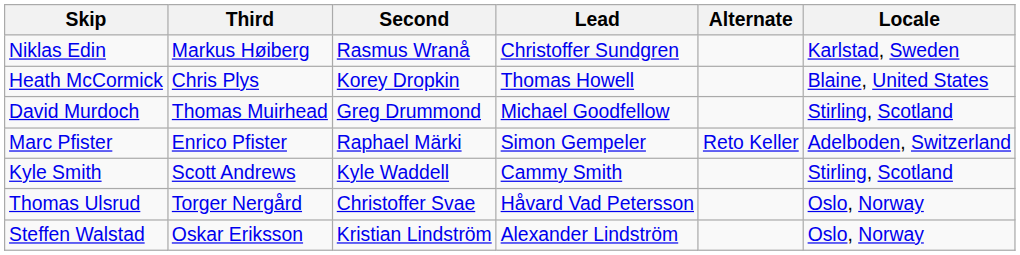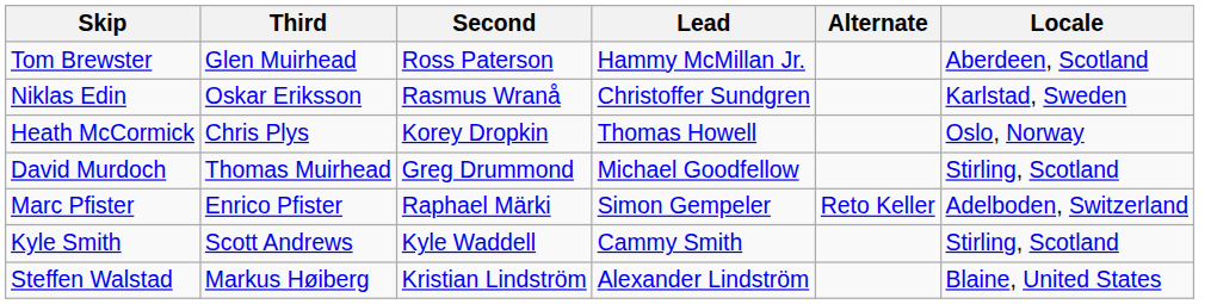 <table class=wikitable>
 <tr>
 <th>Skip</th>
 <th>Third</th>
 <th>Second</th>
 <th>Lead</th>
 <th>Alternate</th>
 <th>Locale</th>
 </tr>
 <tr>
+<td><a href='#'>Tom Brewster</a></td>
+<td><a href='#'>Glen Muirhead</a></td>
+<td><a href='#'>Ross Paterson</a></td>
+<td><a href='#'>Hammy McMillan Jr.</a></td>
+<td></td>
+<td> <a href='#'>Aberdeen</a>, <a href='#'>Scotland</a></td>
+</tr>
+<tr>
 <td><a href='#'>Niklas Edin</a></td>
-<td><a href='#'>Markus Høiberg</a></td>
+<td><a href='#'>Oskar Eriksson</a></td>
 <td><a href='#'>Rasmus Wranå</a></td>
 <td><a href='#'>Christoffer Sundgren</a></td>
 <td></td>
 <td> <a href='#'>Karlstad</a>, <a href='#'>Sweden</a></td>
 </tr>
 <tr>
 <td><a href='#'>Heath McCormick</a></td>
 <td><a href='#'>Chris Plys</a></td>
 <td><a href='#'>Korey Dropkin</a></td>
 <td><a href='#'>Thomas Howell</a></td>
 <td></td>
-<td> <a href='#'>Blaine</a>, <a href='#'>United States</a></td>
+<td> <a href='#'>Oslo</a>, <a href='#'>Norway</a></td>
 </tr>
 <tr>
 <td><a href='#'>David Murdoch</a></td>
 <td><a href='#'>Thomas Muirhead</a></td>
 <td><a href='#'>Greg Drummond</a></td>
 <td><a href='#'>Michael Goodfellow</a></td>
 <td></td>
 <td> <a href='#'>Stirling</a>, <a href='#'>Scotland</a></td>
 </tr>
 <tr>
 <td><a href='#'>Marc Pfister</a></td>
 <td><a href='#'>Enrico Pfister</a></td>
 <td><a href='#'>Raphael Märki</a></td>
 <td><a href='#'>Simon Gempeler</a></td>
 <td><a href='#'>Reto Keller</a></td>
 <td> <a href='#'>Adelboden</a>, <a href='#'>Switzerland</a></td>
 </tr>
 <tr>
 <td><a href='#'>Kyle Smith</a></td>
 <td><a href='#'>Scott Andrews</a></td>
 <td><a href='#'>Kyle Waddell</a></td>
 <td><a href='#'>Cammy Smith</a></td>
 <td></td>
 <td> <a href='#'>Stirling</a>, <a href='#'>Scotland</a></td>
 </tr>
 <tr>
-<td><a href='#'>Thomas Ulsrud</a></td>
-<td><a href='#'>Torger Nergård</a></td>
-<td><a href='#'>Christoffer Svae</a></td>
-<td><a href='#'>Håvard Vad Petersson</a></td>
-<td></td>
-<td> <a href='#'>Oslo</a>, <a href='#'>Norway</a></td>
-</tr>
-<tr>
 <td><a href='#'>Steffen Walstad</a></td>
-<td><a href='#'>Oskar Eriksson</a></td>
+<td><a href='#'>Markus Høiberg</a></td>
 <td><a href='#'>Kristian Lindström</a></td>
 <td><a href='#'>Alexander Lindström</a></td>
 <td></td>
-<td> <a href='#'>Oslo</a>, <a href='#'>Norway</a></td>
+<td> <a href='#'>Blaine</a>, <a href='#'>United States</a></td>
 </tr>
 </table>
